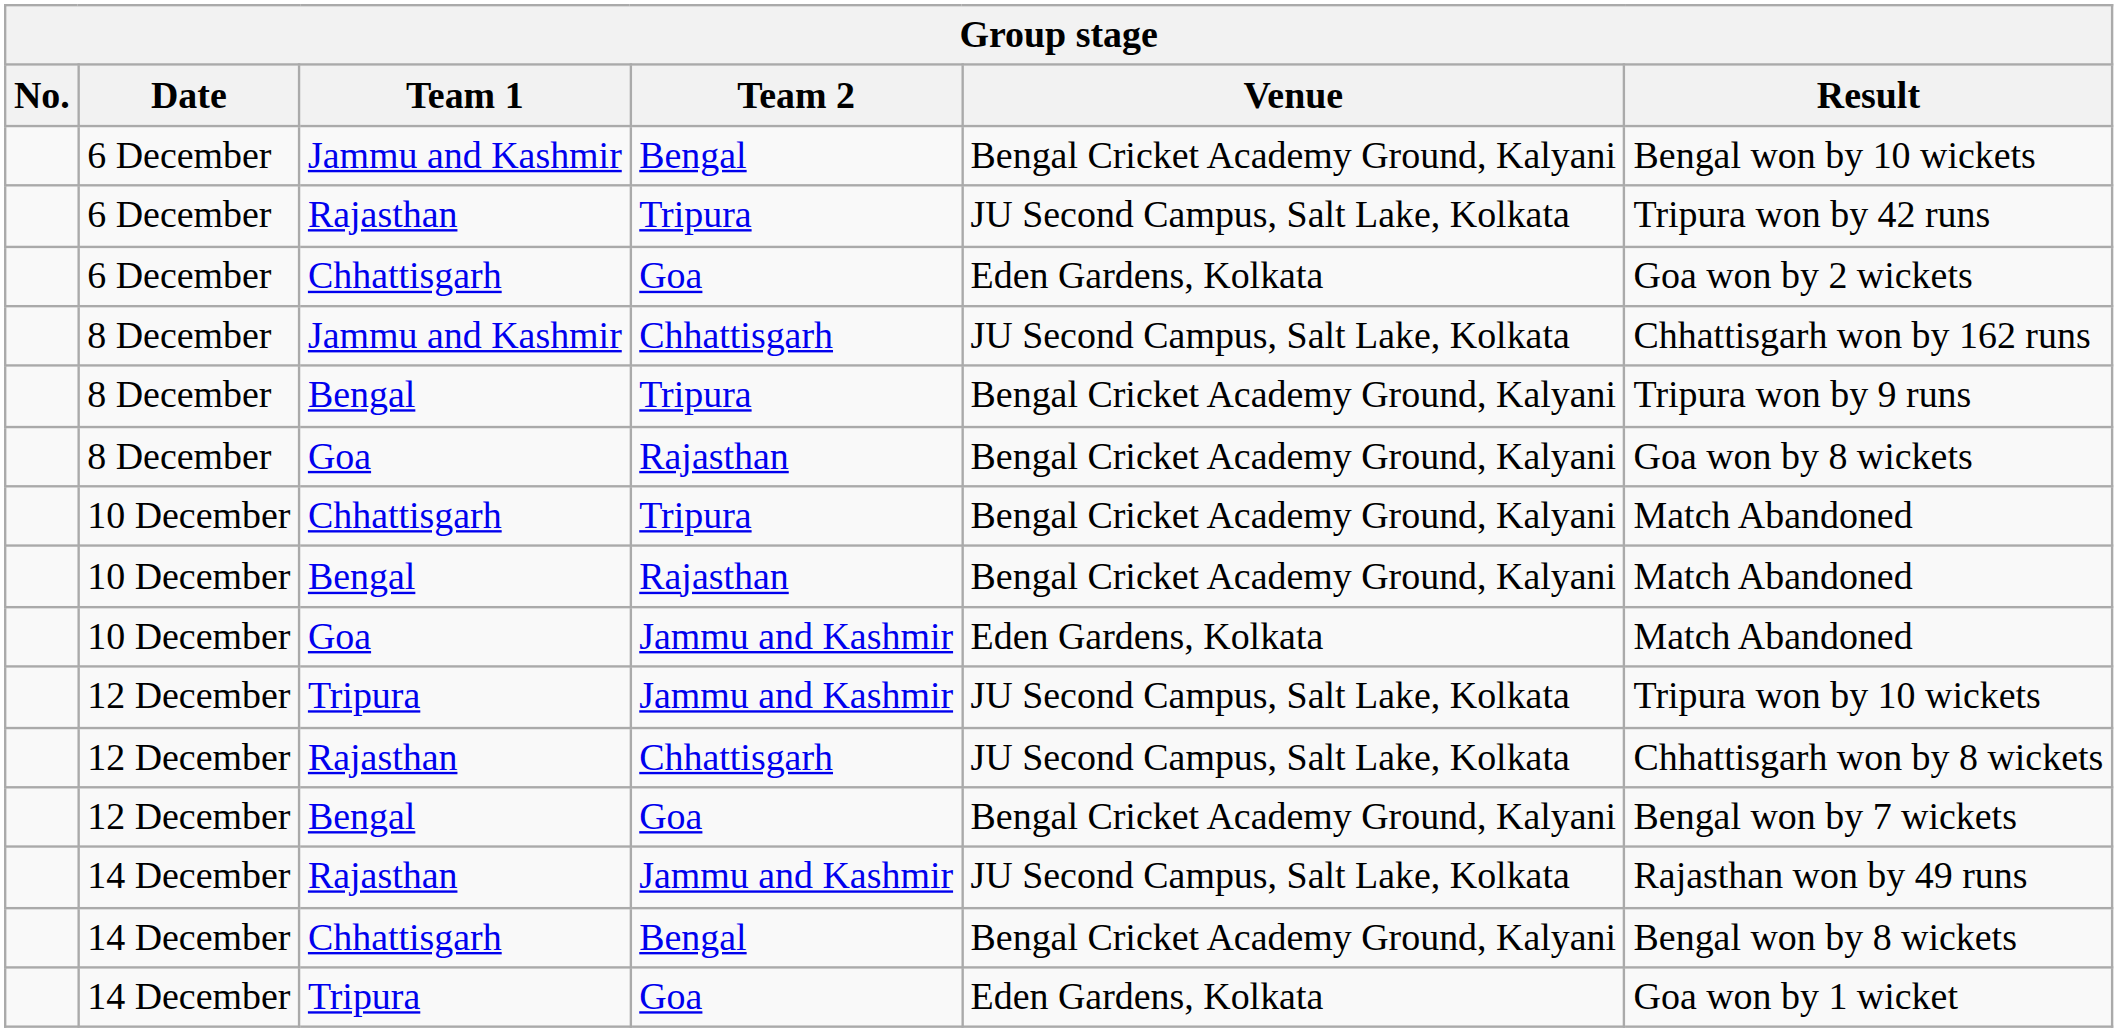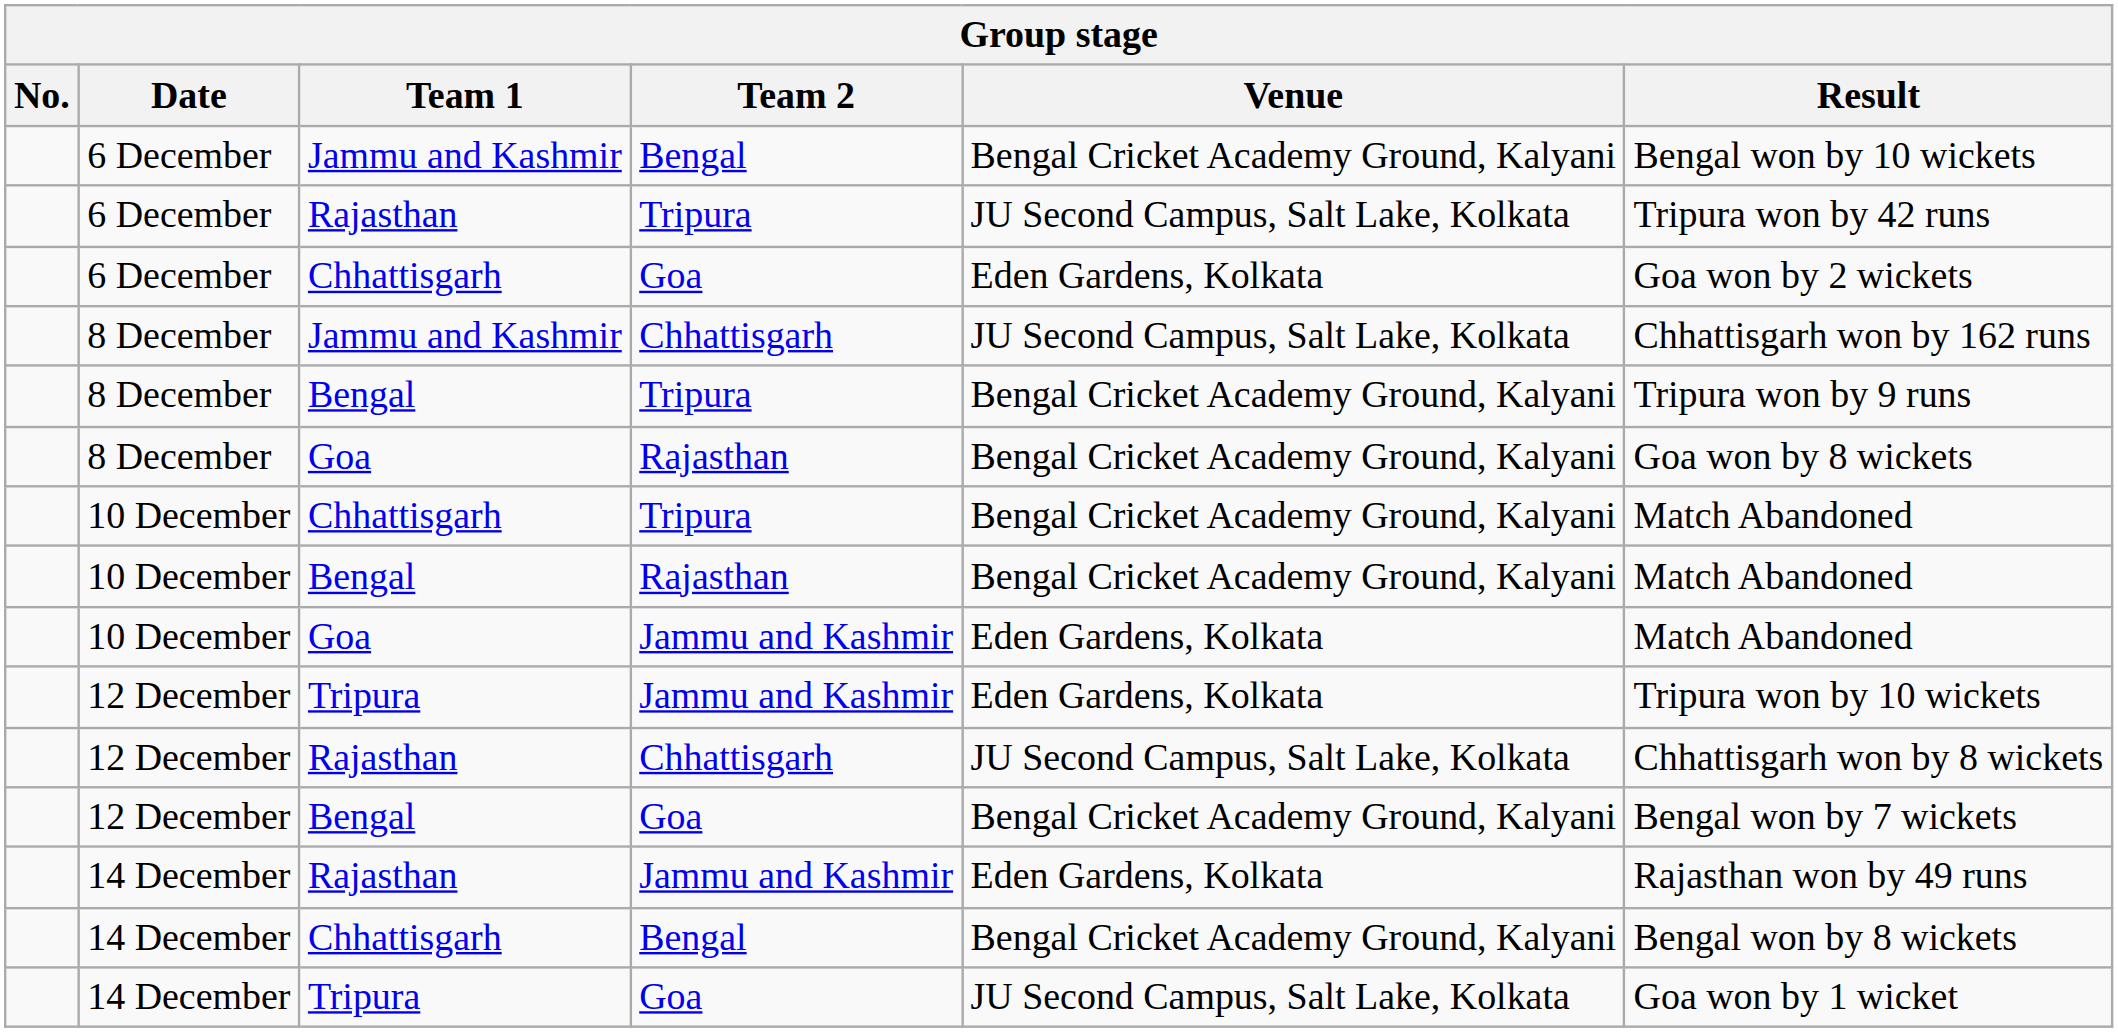 <table class="wikitable">
 <tr>
 <th colspan="7">Group stage</th>
 </tr>
 <tr>
 <th>No.</th>
 <th>Date</th>
 <th>Team 1</th>
 <th>Team 2</th>
 <th>Venue</th>
 <th>Result</th>
 </tr>
 <tr>
 <td> </td>
 <td>6 December</td>
 <td><a href='#'>Jammu and Kashmir</a></td>
 <td><a href='#'>Bengal</a></td>
 <td>Bengal Cricket Academy Ground, Kalyani</td>
 <td>Bengal won by 10 wickets</td>
 </tr>
 <tr>
 <td> </td>
 <td>6 December</td>
 <td><a href='#'>Rajasthan</a></td>
 <td><a href='#'>Tripura</a></td>
 <td>JU Second Campus, Salt Lake, Kolkata</td>
 <td>Tripura won by 42 runs</td>
 </tr>
 <tr>
 <td> </td>
 <td>6 December</td>
 <td><a href='#'>Chhattisgarh</a></td>
 <td><a href='#'>Goa</a></td>
 <td>Eden Gardens, Kolkata</td>
 <td>Goa won by 2 wickets</td>
 </tr>
 <tr>
 <td> </td>
 <td>8 December</td>
 <td><a href='#'>Jammu and Kashmir</a></td>
 <td><a href='#'>Chhattisgarh</a></td>
 <td>JU Second Campus, Salt Lake, Kolkata</td>
 <td>Chhattisgarh won by 162 runs</td>
 </tr>
 <tr>
 <td> </td>
 <td>8 December</td>
 <td><a href='#'>Bengal</a></td>
 <td><a href='#'>Tripura</a></td>
 <td>Bengal Cricket Academy Ground, Kalyani</td>
 <td>Tripura won by 9 runs</td>
 </tr>
 <tr>
 <td> </td>
 <td>8 December</td>
 <td><a href='#'>Goa</a></td>
 <td><a href='#'>Rajasthan</a></td>
 <td>Bengal Cricket Academy Ground, Kalyani</td>
 <td>Goa won by 8 wickets</td>
 </tr>
 <tr>
 <td> </td>
 <td>10 December</td>
 <td><a href='#'>Chhattisgarh</a></td>
 <td><a href='#'>Tripura</a></td>
 <td>Bengal Cricket Academy Ground, Kalyani</td>
 <td>Match Abandoned</td>
 </tr>
 <tr>
 <td> </td>
 <td>10 December</td>
 <td><a href='#'>Bengal</a></td>
 <td><a href='#'>Rajasthan</a></td>
 <td>Bengal Cricket Academy Ground, Kalyani</td>
 <td>Match Abandoned</td>
 </tr>
 <tr>
 <td></td>
 <td>10 December</td>
 <td><a href='#'>Goa</a></td>
 <td><a href='#'>Jammu and Kashmir</a></td>
 <td>Eden Gardens, Kolkata</td>
 <td>Match Abandoned</td>
 </tr>
 <tr>
 <td> </td>
 <td>12 December</td>
 <td><a href='#'>Tripura</a></td>
 <td><a href='#'>Jammu and Kashmir</a></td>
-<td>JU Second Campus, Salt Lake, Kolkata</td>
+<td>Eden Gardens, Kolkata</td>
 <td>Tripura won by 10 wickets</td>
 </tr>
 <tr>
 <td> </td>
 <td>12 December</td>
 <td><a href='#'>Rajasthan</a></td>
 <td><a href='#'>Chhattisgarh</a></td>
 <td>JU Second Campus, Salt Lake, Kolkata</td>
 <td>Chhattisgarh won by 8 wickets</td>
 </tr>
 <tr>
 <td> </td>
 <td>12 December</td>
 <td><a href='#'>Bengal</a></td>
 <td><a href='#'>Goa</a></td>
 <td>Bengal Cricket Academy Ground, Kalyani</td>
 <td>Bengal won by 7 wickets</td>
 </tr>
 <tr>
 <td></td>
 <td>14 December</td>
 <td><a href='#'>Rajasthan</a></td>
 <td><a href='#'>Jammu and Kashmir</a></td>
-<td>JU Second Campus, Salt Lake, Kolkata</td>
+<td>Eden Gardens, Kolkata</td>
 <td>Rajasthan won by 49 runs</td>
 </tr>
 <tr>
 <td> </td>
 <td>14 December</td>
 <td><a href='#'>Chhattisgarh</a></td>
 <td><a href='#'>Bengal</a></td>
 <td>Bengal Cricket Academy Ground, Kalyani</td>
 <td>Bengal won by 8 wickets</td>
 </tr>
 <tr>
 <td> </td>
 <td>14 December</td>
 <td><a href='#'>Tripura</a></td>
 <td><a href='#'>Goa</a></td>
-<td>Eden Gardens, Kolkata</td>
+<td>JU Second Campus, Salt Lake, Kolkata</td>
 <td>Goa won by 1 wicket</td>
 </tr>
 </table>
